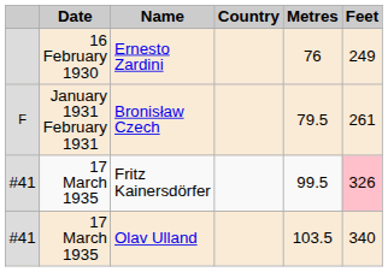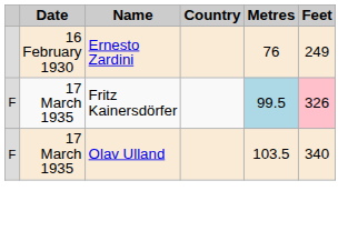 <table class="wikitable sortable" style="text-align:left; line-height:16px; width:38%;">
 <tr>
 <th style="background-color: #ccc;" width="15"></th>
 <th style="background-color: #ccc;" width="140">Date</th>
 <th style="background-color: #ccc;" width="135">Name</th>
 <th style="background-color: #ccc;" width="142">Country</th>
 <th style="background-color: #ccc;" width="52">Metres</th>
 <th style="background-color: #ccc;" width="52">Feet</th>
 </tr>
 <tr bgcolor=#FAEBD7>
 <td bgcolor=gainsboro align=center><small></small></td>
 <td align=right>16 February 1930  </td>
 <td><a href='#'>Ernesto Zardini</a></td>
 <td></td>
 <td align=center>76</td>
 <td align=center>249</td>
 </tr>
-<tr bgcolor=#FAEBD7>
+<tr>
 <td bgcolor=gainsboro align=center><small>F</small></td>
-<td align=right>January 1931  <br>February 1931  </td>
-<td><a href='#'>Bronisław Czech</a></td>
-<td></td>
-<td align=center>79.5</td>
-<td align=center>261</td>
-</tr>
-<tr>
-<td bgcolor=gainsboro align=center>#41</td>
 <td align=right>17 March 1935  </td>
 <td>Fritz Kainersdörfer</td>
 <td></td>
-<td align=center>99.5</td>
+<td align=center style="background: lightblue;">99.5</td>
 <td align=center style="background: pink;">326</td>
 </tr>
 <tr bgcolor=#FAEBD7>
-<td bgcolor=gainsboro align=center>#41</td>
+<td bgcolor=gainsboro align=center><small>F</small></td>
 <td align=right>17 March 1935  </td>
 <td><a href='#'>Olav Ulland</a></td>
 <td><br></td>
 <td align=center>103.5</td>
 <td align=center>340</td>
 </tr>
 </table>
